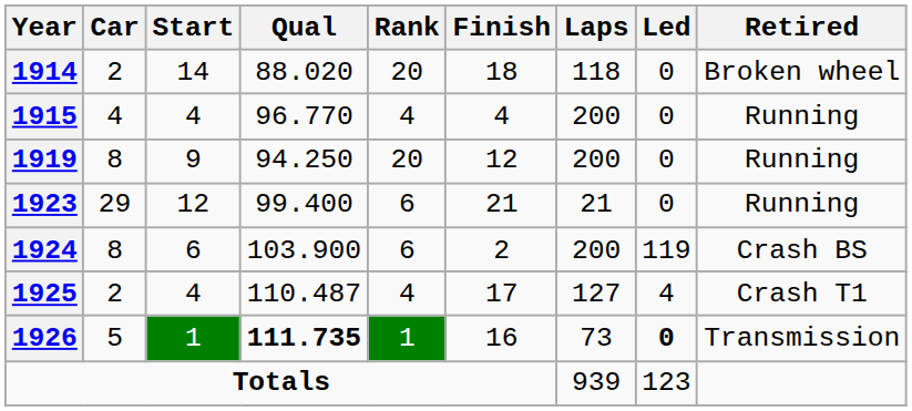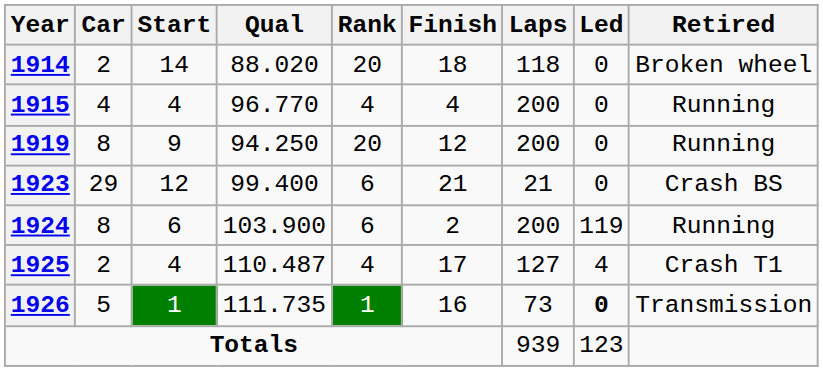 <table class="wikitable" style="text-align:center">
 <tr>
 <th>Year</th>
 <th>Car</th>
 <th>Start</th>
 <th>Qual</th>
 <th>Rank</th>
 <th>Finish</th>
 <th>Laps</th>
 <th>Led</th>
 <th>Retired</th>
 </tr>
 <tr>
 <th><a href='#'>1914</a></th>
 <td>2</td>
 <td>14</td>
 <td>88.020</td>
 <td>20</td>
 <td>18</td>
 <td>118</td>
 <td>0</td>
 <td>Broken wheel</td>
 </tr>
 <tr>
 <th><a href='#'>1915</a></th>
 <td>4</td>
 <td>4</td>
 <td>96.770</td>
 <td>4</td>
 <td>4</td>
 <td>200</td>
 <td>0</td>
 <td>Running</td>
 </tr>
 <tr>
 <th><a href='#'>1919</a></th>
 <td>8</td>
 <td>9</td>
 <td>94.250</td>
 <td>20</td>
 <td>12</td>
 <td>200</td>
 <td>0</td>
 <td>Running</td>
 </tr>
 <tr>
 <th><a href='#'>1923</a></th>
 <td>29</td>
 <td>12</td>
 <td>99.400</td>
 <td>6</td>
 <td>21</td>
 <td>21</td>
 <td>0</td>
-<td>Running</td>
+<td>Crash BS</td>
 </tr>
 <tr>
 <th><a href='#'>1924</a></th>
 <td>8</td>
 <td>6</td>
 <td>103.900</td>
 <td>6</td>
 <td>2</td>
 <td>200</td>
 <td>119</td>
-<td>Crash BS</td>
+<td>Running</td>
 </tr>
 <tr>
 <th><a href='#'>1925</a></th>
 <td>2</td>
 <td>4</td>
 <td>110.487</td>
 <td>4</td>
 <td>17</td>
 <td>127</td>
 <td>4</td>
 <td>Crash T1</td>
 </tr>
 <tr>
 <th><a href='#'>1926</a></th>
 <td>5</td>
 <td style="background:green;color:white">1</td>
-<td><strong>111.735</strong></td>
+<td>111.735</td>
 <td style="background:green;color:white">1</td>
 <td>16</td>
 <td>73</td>
 <td><strong>0</strong></td>
 <td>Transmission</td>
 </tr>
 <tr>
 <td colspan=6><strong>Totals</strong></td>
 <td>939</td>
 <td>123</td>
 <td></td>
 </tr>
 </table>
